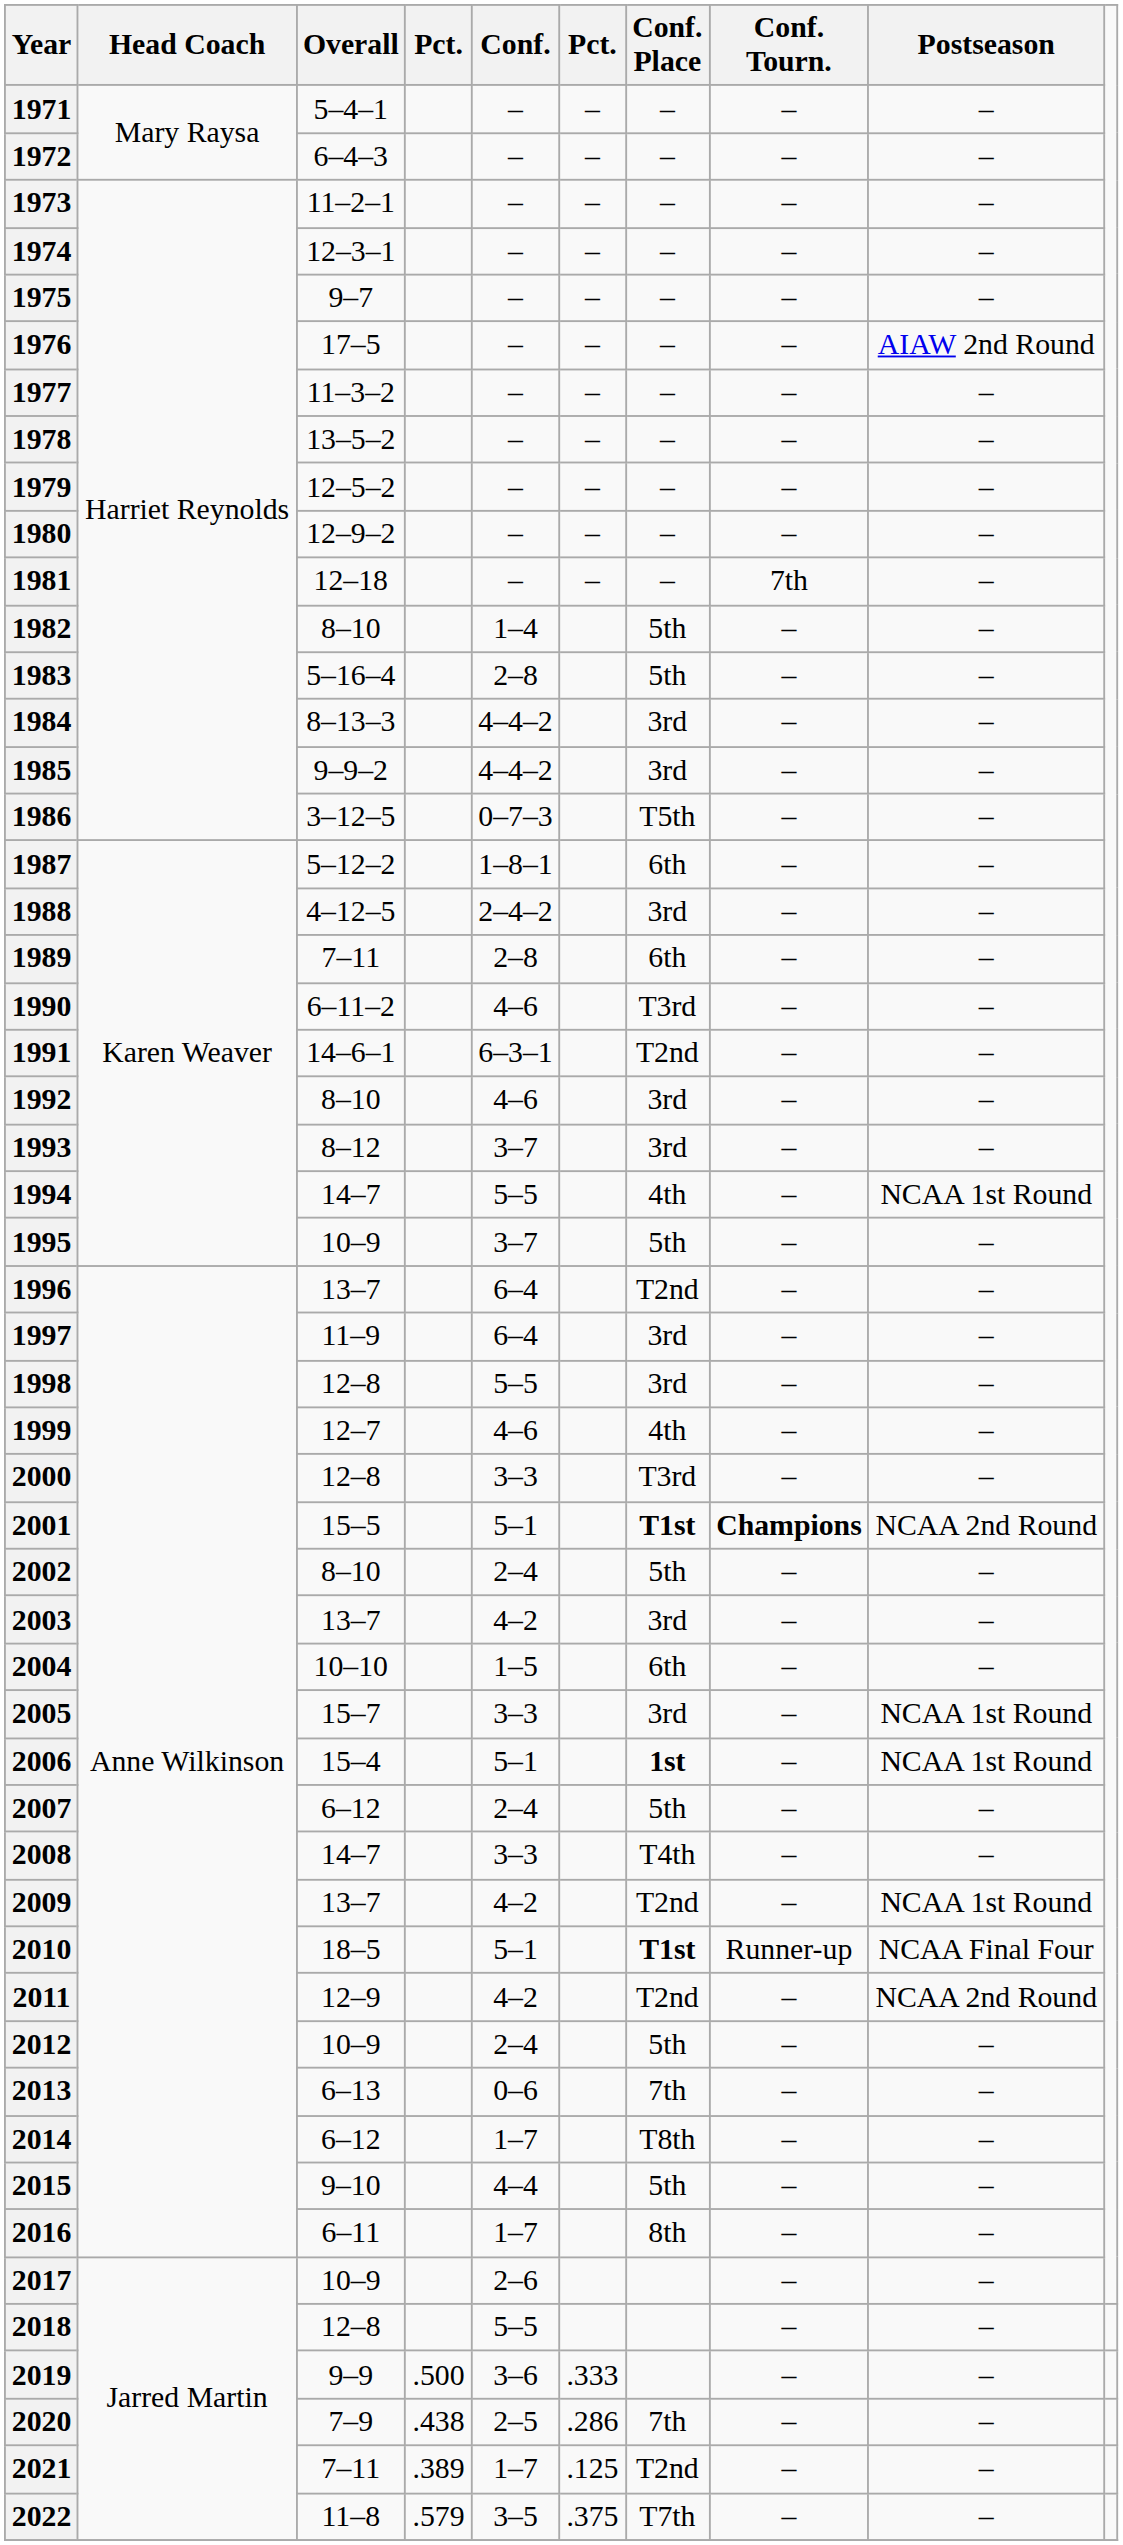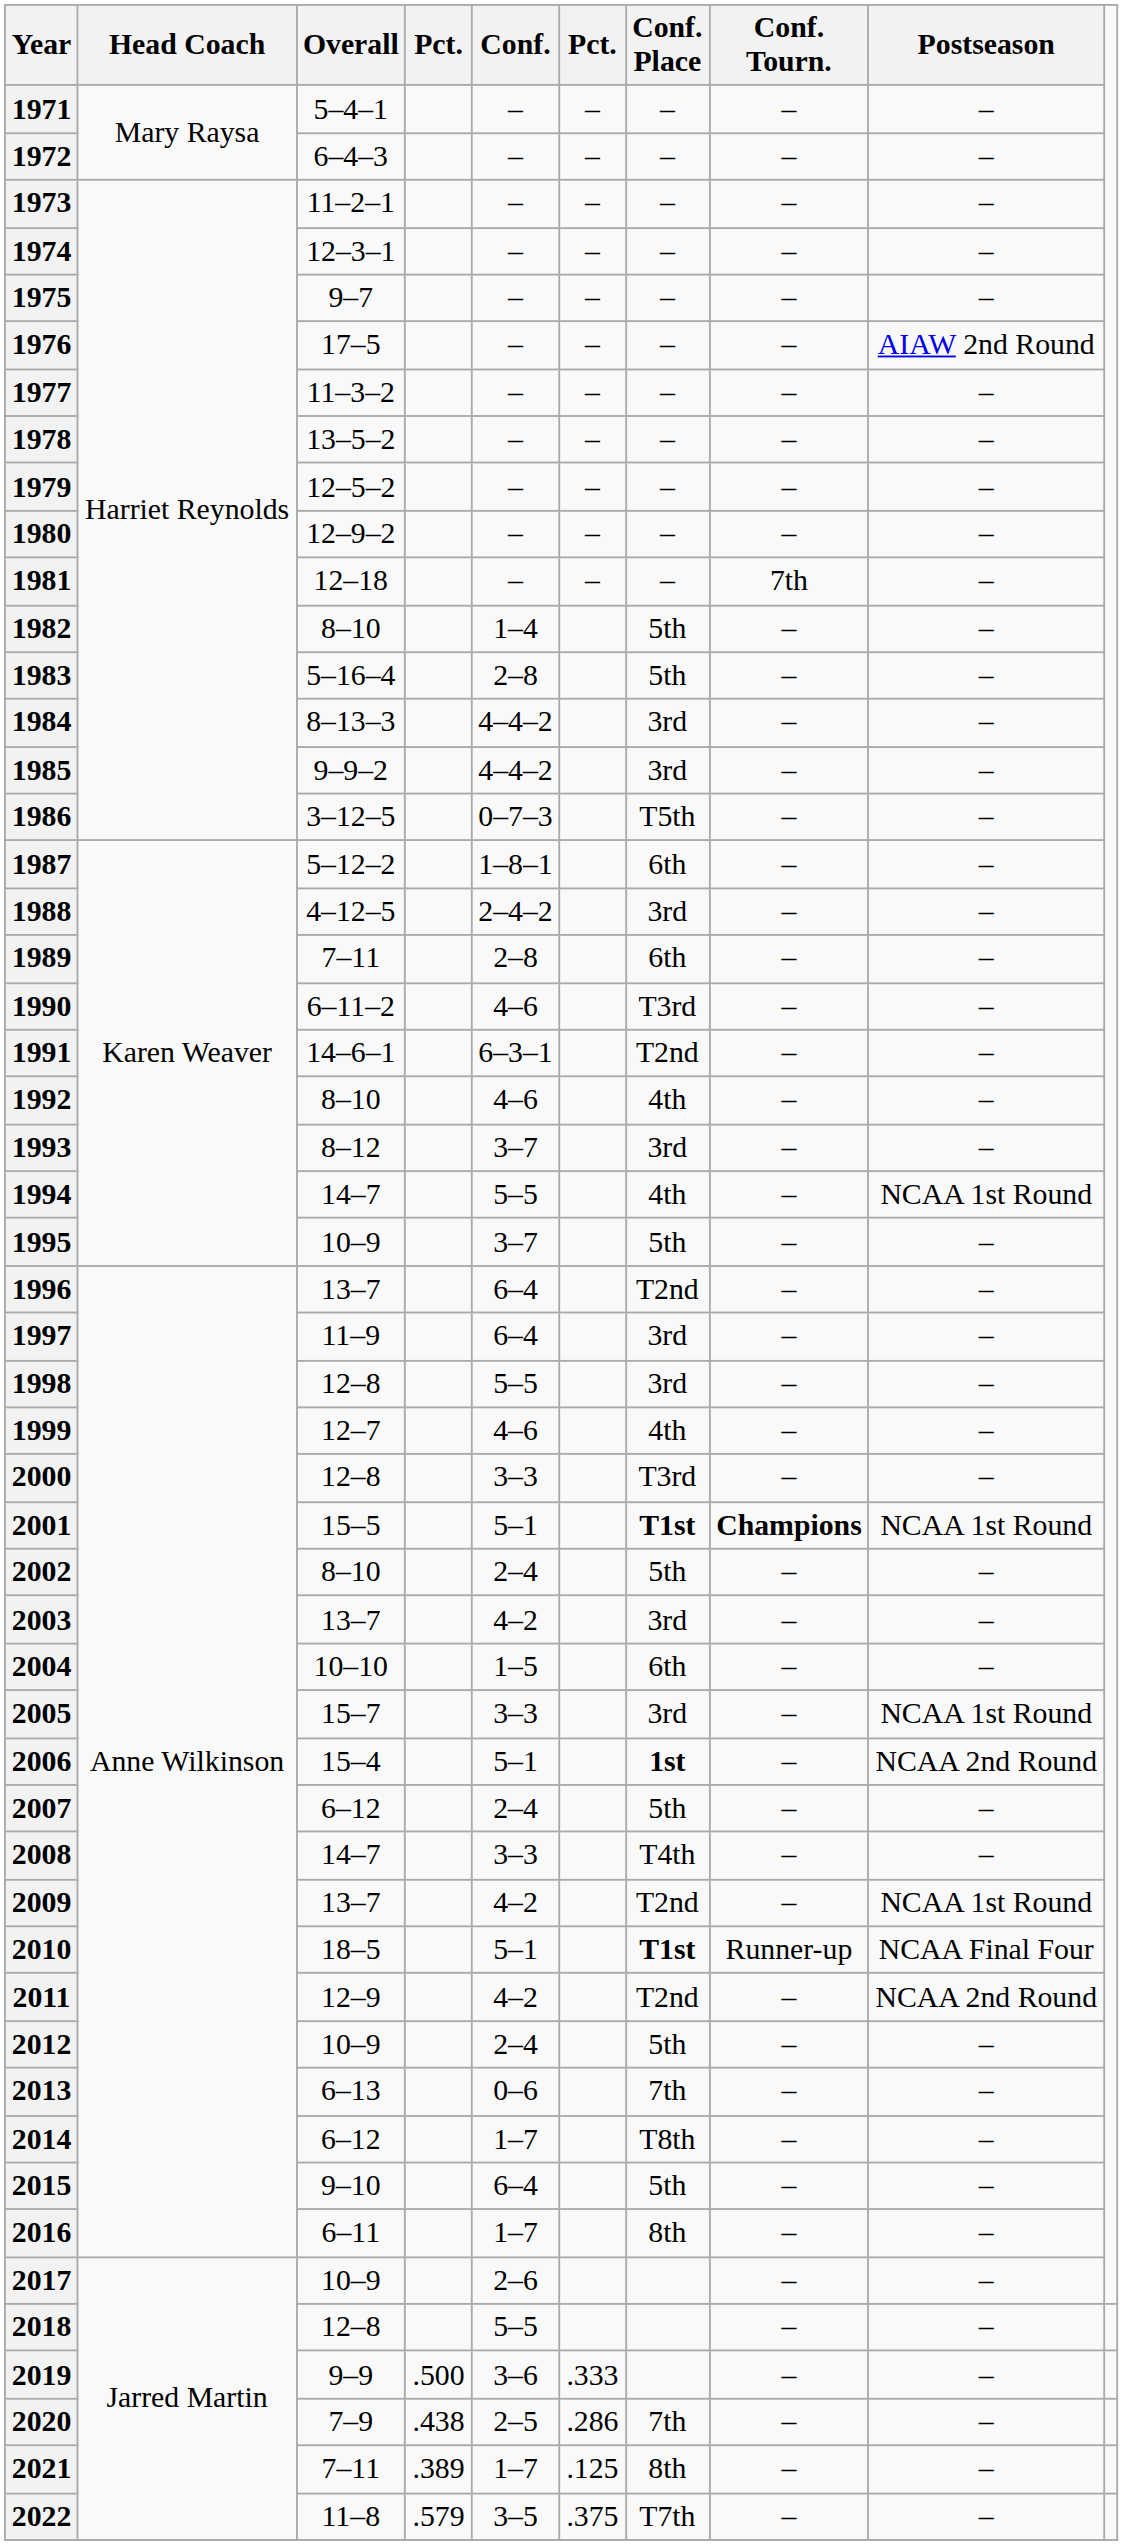 <table class="wikitable" style="text-align: center;">
 <tr>
 <th>Year</th>
 <th>Head Coach</th>
 <th>Overall</th>
 <th>Pct.</th>
 <th>Conf.</th>
 <th>Pct.</th>
 <th>Conf. <br> Place</th>
 <th>Conf. <br> Tourn.</th>
 <th>Postseason</th>
 </tr>
 <tr>
 <th>1971</th>
 <td rowspan="2">Mary Raysa</td>
 <td>5–4–1</td>
 <td></td>
 <td>–</td>
 <td>–</td>
 <td>–</td>
 <td>–</td>
 <td>–</td>
 </tr>
 <tr>
 <th>1972</th>
 <td>6–4–3</td>
 <td></td>
 <td>–</td>
 <td>–</td>
 <td>–</td>
 <td>–</td>
 <td>–</td>
 </tr>
 <tr>
 <th>1973</th>
 <td rowspan="14">Harriet Reynolds</td>
 <td>11–2–1</td>
 <td></td>
 <td>–</td>
 <td>–</td>
 <td>–</td>
 <td>–</td>
 <td>–</td>
 </tr>
 <tr>
 <th>1974</th>
 <td>12–3–1</td>
 <td></td>
 <td>–</td>
 <td>–</td>
 <td>–</td>
 <td>–</td>
 <td>–</td>
 </tr>
 <tr>
 <th>1975</th>
 <td>9–7</td>
 <td></td>
 <td>–</td>
 <td>–</td>
 <td>–</td>
 <td>–</td>
 <td>–</td>
 </tr>
 <tr>
 <th>1976</th>
 <td>17–5</td>
 <td></td>
 <td>–</td>
 <td>–</td>
 <td>–</td>
 <td>–</td>
 <td><a href='#'>AIAW</a> 2nd Round</td>
 </tr>
 <tr>
 <th>1977</th>
 <td>11–3–2</td>
 <td></td>
 <td>–</td>
 <td>–</td>
 <td>–</td>
 <td>–</td>
 <td>–</td>
 </tr>
 <tr>
 <th>1978</th>
 <td>13–5–2</td>
 <td></td>
 <td>–</td>
 <td>–</td>
 <td>–</td>
 <td>–</td>
 <td>–</td>
 </tr>
 <tr>
 <th>1979</th>
 <td>12–5–2</td>
 <td></td>
 <td>–</td>
 <td>–</td>
 <td>–</td>
 <td>–</td>
 <td>–</td>
 </tr>
 <tr>
 <th>1980</th>
 <td>12–9–2</td>
 <td></td>
 <td>–</td>
 <td>–</td>
 <td>–</td>
 <td>–</td>
 <td>–</td>
 </tr>
 <tr>
 <th>1981</th>
 <td>12–18</td>
 <td></td>
 <td>–</td>
 <td>–</td>
 <td>–</td>
 <td>7th</td>
 <td>–</td>
 </tr>
 <tr>
 <th>1982</th>
 <td>8–10</td>
 <td></td>
 <td>1–4</td>
 <td></td>
 <td>5th</td>
 <td>–</td>
 <td>–</td>
 </tr>
 <tr>
 <th>1983</th>
 <td>5–16–4</td>
 <td></td>
 <td>2–8</td>
 <td></td>
 <td>5th</td>
 <td>–</td>
 <td>–</td>
 </tr>
 <tr>
 <th>1984</th>
 <td>8–13–3</td>
 <td></td>
 <td>4–4–2</td>
 <td></td>
 <td>3rd</td>
 <td>–</td>
 <td>–</td>
 </tr>
 <tr>
 <th>1985</th>
 <td>9–9–2</td>
 <td></td>
 <td>4–4–2</td>
 <td></td>
 <td>3rd</td>
 <td>–</td>
 <td>–</td>
 </tr>
 <tr>
 <th>1986</th>
 <td>3–12–5</td>
 <td></td>
 <td>0–7–3</td>
 <td></td>
 <td>T5th</td>
 <td>–</td>
 <td>–</td>
 </tr>
 <tr>
 <th>1987</th>
 <td rowspan="9">Karen Weaver</td>
 <td>5–12–2</td>
 <td></td>
 <td>1–8–1</td>
 <td></td>
 <td>6th</td>
 <td>–</td>
 <td>–</td>
 </tr>
 <tr>
 <th>1988</th>
 <td>4–12–5</td>
 <td></td>
 <td>2–4–2</td>
 <td></td>
 <td>3rd</td>
 <td>–</td>
 <td>–</td>
 </tr>
 <tr>
 <th>1989</th>
 <td>7–11</td>
 <td></td>
 <td>2–8</td>
 <td></td>
 <td>6th</td>
 <td>–</td>
 <td>–</td>
 </tr>
 <tr>
 <th>1990</th>
 <td>6–11–2</td>
 <td></td>
 <td>4–6</td>
 <td></td>
 <td>T3rd</td>
 <td>–</td>
 <td>–</td>
 </tr>
 <tr>
 <th>1991</th>
 <td>14–6–1</td>
 <td></td>
 <td>6–3–1</td>
 <td></td>
 <td>T2nd</td>
 <td>–</td>
 <td>–</td>
 </tr>
 <tr>
 <th>1992</th>
 <td>8–10</td>
 <td></td>
 <td>4–6</td>
 <td></td>
-<td>3rd</td>
+<td>4th</td>
 <td>–</td>
 <td>–</td>
 </tr>
 <tr>
 <th>1993</th>
 <td>8–12</td>
 <td></td>
 <td>3–7</td>
 <td></td>
 <td>3rd</td>
 <td>–</td>
 <td>–</td>
 </tr>
 <tr>
 <th>1994</th>
 <td>14–7</td>
 <td></td>
 <td>5–5</td>
 <td></td>
 <td>4th</td>
 <td>–</td>
 <td>NCAA 1st Round</td>
 </tr>
 <tr>
 <th>1995</th>
 <td>10–9</td>
 <td></td>
 <td>3–7</td>
 <td></td>
 <td>5th</td>
 <td>–</td>
 <td>–</td>
 </tr>
 <tr>
 <th>1996</th>
 <td rowspan="21">Anne Wilkinson</td>
 <td>13–7</td>
 <td></td>
 <td>6–4</td>
 <td></td>
 <td>T2nd</td>
 <td>–</td>
 <td>–</td>
 </tr>
 <tr>
 <th>1997</th>
 <td>11–9</td>
 <td></td>
 <td>6–4</td>
 <td></td>
 <td>3rd</td>
 <td>–</td>
 <td>–</td>
 </tr>
 <tr>
 <th>1998</th>
 <td>12–8</td>
 <td></td>
 <td>5–5</td>
 <td></td>
 <td>3rd</td>
 <td>–</td>
 <td>–</td>
 </tr>
 <tr>
 <th>1999</th>
 <td>12–7</td>
 <td></td>
 <td>4–6</td>
 <td></td>
 <td>4th</td>
 <td>–</td>
 <td>–</td>
 </tr>
 <tr>
 <th>2000</th>
 <td>12–8</td>
 <td></td>
 <td>3–3</td>
 <td></td>
 <td>T3rd</td>
 <td>–</td>
 <td>–</td>
 </tr>
 <tr>
 <th>2001</th>
 <td>15–5</td>
 <td></td>
 <td>5–1</td>
 <td></td>
 <td><strong>T1st</strong></td>
 <td><strong>Champions</strong></td>
-<td>NCAA 2nd Round</td>
+<td>NCAA 1st Round</td>
 </tr>
 <tr>
 <th>2002</th>
 <td>8–10</td>
 <td></td>
 <td>2–4</td>
 <td></td>
 <td>5th</td>
 <td>–</td>
 <td>–</td>
 </tr>
 <tr>
 <th>2003</th>
 <td>13–7</td>
 <td></td>
 <td>4–2</td>
 <td></td>
 <td>3rd</td>
 <td>–</td>
 <td>–</td>
 </tr>
 <tr>
 <th>2004</th>
 <td>10–10</td>
 <td></td>
 <td>1–5</td>
 <td></td>
 <td>6th</td>
 <td>–</td>
 <td>–</td>
 </tr>
 <tr>
 <th>2005</th>
 <td>15–7</td>
 <td></td>
 <td>3–3</td>
 <td></td>
 <td>3rd</td>
 <td>–</td>
 <td>NCAA 1st Round</td>
 </tr>
 <tr>
 <th>2006</th>
 <td>15–4</td>
 <td></td>
 <td>5–1</td>
 <td></td>
 <td><strong>1st</strong></td>
 <td>–</td>
-<td>NCAA 1st Round</td>
+<td>NCAA 2nd Round</td>
 </tr>
 <tr>
 <th>2007</th>
 <td>6–12</td>
 <td></td>
 <td>2–4</td>
 <td></td>
 <td>5th</td>
 <td>–</td>
 <td>–</td>
 </tr>
 <tr>
 <th>2008</th>
 <td>14–7</td>
 <td></td>
 <td>3–3</td>
 <td></td>
 <td>T4th</td>
 <td>–</td>
 <td>–</td>
 </tr>
 <tr>
 <th>2009</th>
 <td>13–7</td>
 <td></td>
 <td>4–2</td>
 <td></td>
 <td>T2nd</td>
 <td>–</td>
 <td>NCAA 1st Round</td>
 </tr>
 <tr>
 <th>2010</th>
 <td>18–5</td>
 <td></td>
 <td>5–1</td>
 <td></td>
 <td><strong>T1st</strong></td>
 <td>Runner-up</td>
 <td>NCAA Final Four</td>
 </tr>
 <tr>
 <th>2011</th>
 <td>12–9</td>
 <td></td>
 <td>4–2</td>
 <td></td>
 <td>T2nd</td>
 <td>–</td>
 <td>NCAA 2nd Round</td>
 </tr>
 <tr>
 <th>2012</th>
 <td>10–9</td>
 <td></td>
 <td>2–4</td>
 <td></td>
 <td>5th</td>
 <td>–</td>
 <td>–</td>
 </tr>
 <tr>
 <th>2013</th>
 <td>6–13</td>
 <td></td>
 <td>0–6</td>
 <td></td>
 <td>7th</td>
 <td>–</td>
 <td>–</td>
 </tr>
 <tr>
 <th>2014</th>
 <td>6–12</td>
 <td></td>
 <td>1–7</td>
 <td></td>
 <td>T8th</td>
 <td>–</td>
 <td>–</td>
 </tr>
 <tr>
 <th>2015</th>
 <td>9–10</td>
 <td></td>
-<td>4–4</td>
+<td>6–4</td>
 <td></td>
 <td>5th</td>
 <td>–</td>
 <td>–</td>
 </tr>
 <tr>
 <th>2016</th>
 <td>6–11</td>
 <td></td>
 <td>1–7</td>
 <td></td>
 <td>8th</td>
 <td>–</td>
 <td>–</td>
 </tr>
 <tr>
 <th>2017</th>
 <td rowspan="6">Jarred Martin</td>
 <td>10–9</td>
 <td></td>
 <td>2–6</td>
 <td></td>
 <td></td>
 <td>–</td>
 <td>–</td>
 </tr>
 <tr>
 <th>2018</th>
 <td>12–8</td>
 <td></td>
 <td>5–5</td>
 <td></td>
 <td></td>
 <td>–</td>
 <td>–</td>
 <td></td>
 </tr>
 <tr>
 <th>2019</th>
 <td>9–9</td>
 <td>.500</td>
 <td>3–6</td>
 <td>.333</td>
 <td></td>
 <td>–</td>
 <td>–</td>
 <td></td>
 </tr>
 <tr>
 <th>2020</th>
 <td>7–9</td>
 <td>.438</td>
 <td>2–5</td>
 <td>.286</td>
 <td>7th</td>
 <td>–</td>
 <td>–</td>
 <td></td>
 </tr>
 <tr>
 <th>2021</th>
 <td>7–11</td>
 <td>.389</td>
 <td>1–7</td>
 <td>.125</td>
-<td>T2nd</td>
+<td>8th</td>
 <td>–</td>
 <td>–</td>
 <td></td>
 </tr>
 <tr>
 <th>2022</th>
 <td>11–8</td>
 <td>.579</td>
 <td>3–5</td>
 <td>.375</td>
 <td>T7th</td>
 <td>–</td>
 <td>–</td>
 <td></td>
 </tr>
 <tr>
 </tr>
 </table>
